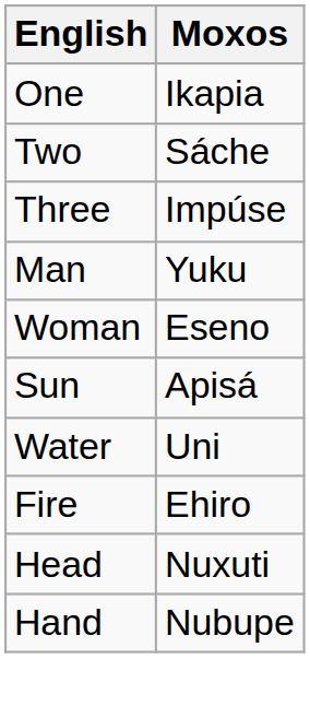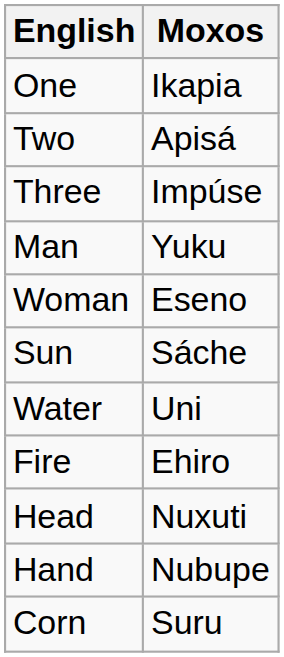 <table class="wikitable">
 <tr>
 <th>English</th>
 <th>Moxos</th>
 </tr>
 <tr>
 <td>One</td>
 <td>Ikapia</td>
 </tr>
 <tr>
 <td>Two</td>
-<td>Sáche</td>
+<td>Apisá</td>
 </tr>
 <tr>
 <td>Three</td>
 <td>Impúse</td>
 </tr>
 <tr>
 <td>Man</td>
 <td>Yuku</td>
 </tr>
 <tr>
 <td>Woman</td>
 <td>Eseno</td>
 </tr>
 <tr>
 <td>Sun</td>
-<td>Apisá</td>
+<td>Sáche</td>
 </tr>
 <tr>
 <td>Water</td>
 <td>Uni</td>
 </tr>
 <tr>
 <td>Fire</td>
 <td>Ehiro</td>
 </tr>
 <tr>
 <td>Head</td>
 <td>Nuxuti</td>
 </tr>
 <tr>
 <td>Hand</td>
 <td>Nubupe</td>
 </tr>
+<tr>
+<td>Corn</td>
+<td>Suru</td>
+</tr>
 </table>
